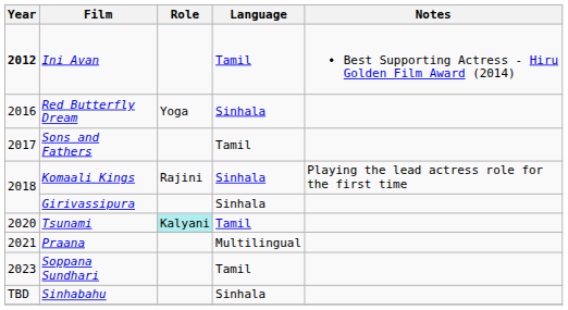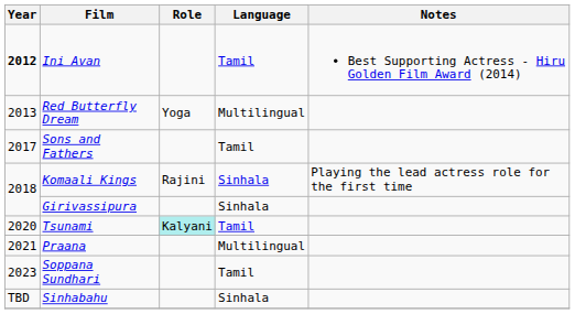 <table class="wikitable" style="font-size:100%;">
 <tr style="text-align:center;">
 <th>Year</th>
 <th>Film</th>
 <th>Role</th>
 <th>Language</th>
 <th class="unsortable">Notes</th>
 </tr>
 <tr>
 <td><strong>2012</strong></td>
 <td><em><a href='#'>Ini Avan</a> </em></td>
 <td></td>
 <td><a href='#'>Tamil</a></td>
 <td><br><ul><li>Best Supporting Actress - <a href='#'>Hiru Golden Film Award</a> (2014)</li></ul></td>
 </tr>
 <tr>
-<td>2016</td>
+<td>2013</td>
 <td><em><a href='#'>Red Butterfly Dream</a></em></td>
 <td>Yoga</td>
-<td><a href='#'>Sinhala</a></td>
+<td>Multilingual</td>
 <td></td>
 </tr>
 <tr>
 <td>2017</td>
 <td><em><a href='#'>Sons and Fathers</a></em></td>
 <td></td>
 <td>Tamil</td>
 <td></td>
 </tr>
 <tr>
 <td rowspan="2">2018</td>
 <td><em><a href='#'>Komaali Kings</a></em></td>
 <td>Rajini</td>
 <td><a href='#'>Sinhala</a></td>
 <td>Playing the lead actress role for the first time</td>
 </tr>
 <tr>
 <td><em><a href='#'>Girivassipura</a></em></td>
 <td></td>
 <td>Sinhala</td>
 <td></td>
 </tr>
 <tr>
 <td>2020</td>
 <td><em><a href='#'>Tsunami</a></em></td>
 <td style="background: paleturquoise;">Kalyani</td>
 <td><a href='#'>Tamil</a></td>
 <td></td>
 </tr>
 <tr>
 <td>2021</td>
 <td><em><a href='#'>Praana</a></em></td>
 <td></td>
 <td>Multilingual</td>
 <td></td>
 </tr>
 <tr>
 <td>2023</td>
 <td><em><a href='#'>Soppana Sundhari</a></em></td>
 <td></td>
 <td>Tamil</td>
 <td></td>
 </tr>
 <tr>
 <td>TBD</td>
 <td><em><a href='#'>Sinhabahu</a></em></td>
 <td></td>
 <td>Sinhala</td>
 <td></td>
 </tr>
 <tr>
 </tr>
 </table>
